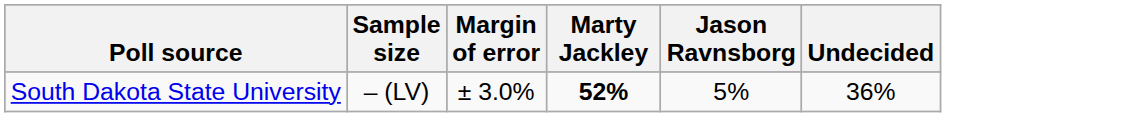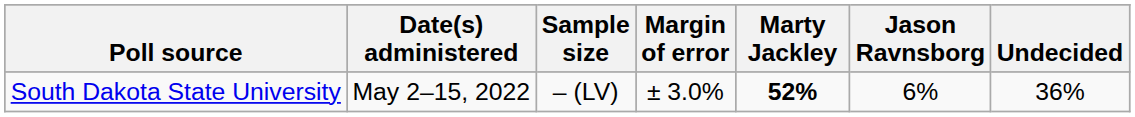 <table class="wikitable" style="font-size:90%;text-align:center;">
 <tr valign=bottom>
 <th>Poll source</th>
+<th>Date(s)<br>administered</th>
 <th>Sample<br>size</th>
 <th>Margin<br>of error</th>
 <th style="width:60px;">Marty<br>Jackley</th>
 <th style="width:60px;">Jason<br>Ravnsborg</th>
 <th>Undecided</th>
 </tr>
 <tr>
 <td style="text-align:left;"><a href='#'>South Dakota State University</a></td>
+<td>May 2–15, 2022</td>
 <td>– (LV)</td>
 <td>± 3.0%</td>
 <td><strong>52%</strong></td>
-<td>5%</td>
+<td>6%</td>
 <td>36%</td>
 </tr>
 </table>
